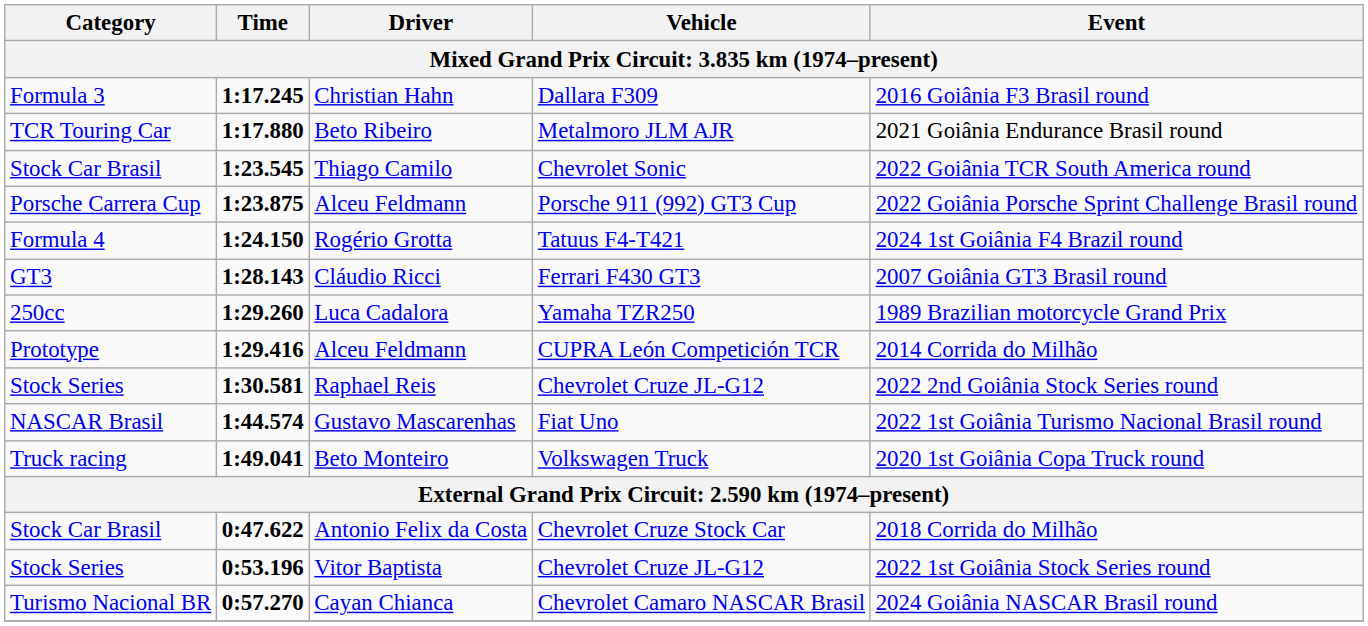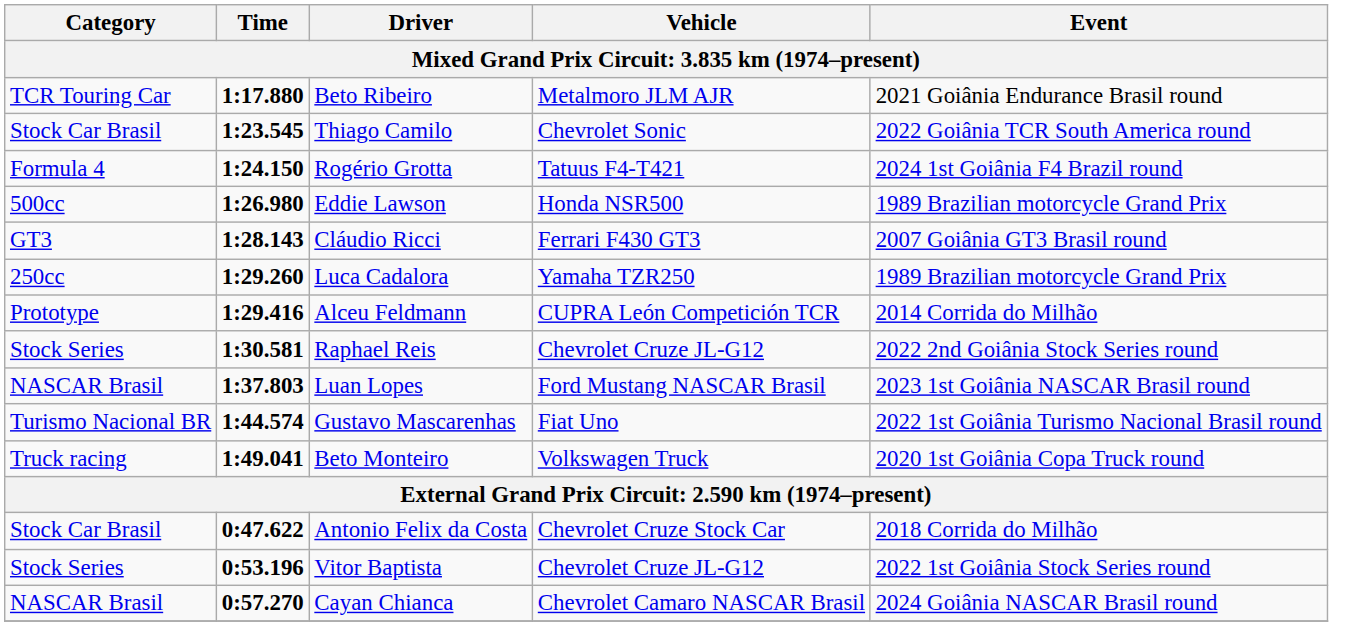 <table class="wikitable">
 <tr>
 <th>Category</th>
 <th>Time</th>
 <th>Driver</th>
 <th>Vehicle</th>
 <th>Event</th>
 </tr>
 <tr>
 <th colspan=5>Mixed Grand Prix Circuit: 3.835 km (1974–present)</th>
-</tr>
-<tr>
-<td><a href='#'>Formula 3</a></td>
-<td><strong>1:17.245</strong></td>
-<td><a href='#'>Christian Hahn</a></td>
-<td><a href='#'>Dallara F309</a></td>
-<td><a href='#'>2016 Goiânia F3 Brasil round</a></td>
 </tr>
 <tr>
 <td><a href='#'>TCR Touring Car</a></td>
 <td><strong>1:17.880</strong></td>
 <td><a href='#'>Beto Ribeiro</a></td>
 <td><a href='#'>Metalmoro JLM AJR</a></td>
 <td>2021 Goiânia Endurance Brasil round</td>
 </tr>
 <tr>
 <td><a href='#'>Stock Car Brasil</a></td>
 <td><strong>1:23.545</strong></td>
 <td><a href='#'>Thiago Camilo</a></td>
 <td><a href='#'>Chevrolet Sonic</a></td>
 <td><a href='#'>2022 Goiânia TCR South America round</a></td>
 </tr>
 <tr>
-<td><a href='#'>Porsche Carrera Cup</a></td>
-<td><strong>1:23.875</strong></td>
-<td><a href='#'>Alceu Feldmann</a></td>
-<td><a href='#'>Porsche 911 (992) GT3 Cup</a></td>
-<td><a href='#'>2022 Goiânia Porsche Sprint Challenge Brasil round</a></td>
-</tr>
-<tr>
 <td><a href='#'>Formula 4</a></td>
 <td><strong>1:24.150</strong></td>
 <td><a href='#'>Rogério Grotta</a></td>
 <td><a href='#'>Tatuus F4-T421</a></td>
 <td><a href='#'>2024 1st Goiânia F4 Brazil round</a></td>
+</tr>
+<tr>
+<td><a href='#'>500cc</a></td>
+<td><strong>1:26.980</strong></td>
+<td><a href='#'>Eddie Lawson</a></td>
+<td><a href='#'>Honda NSR500</a></td>
+<td><a href='#'>1989 Brazilian motorcycle Grand Prix</a></td>
 </tr>
 <tr>
 <td><a href='#'>GT3</a></td>
 <td><strong>1:28.143</strong></td>
 <td><a href='#'>Cláudio Ricci</a></td>
 <td><a href='#'>Ferrari F430 GT3</a></td>
 <td><a href='#'>2007 Goiânia GT3 Brasil round</a></td>
 </tr>
 <tr>
 <td><a href='#'>250cc</a></td>
 <td><strong>1:29.260</strong></td>
 <td><a href='#'>Luca Cadalora</a></td>
 <td><a href='#'>Yamaha TZR250</a></td>
 <td><a href='#'>1989 Brazilian motorcycle Grand Prix</a></td>
 </tr>
 <tr>
 <td><a href='#'>Prototype</a></td>
 <td><strong>1:29.416</strong></td>
 <td><a href='#'>Alceu Feldmann</a></td>
 <td><a href='#'>CUPRA León Competición TCR</a></td>
 <td><a href='#'>2014 Corrida do Milhão</a></td>
 </tr>
 <tr>
 <td><a href='#'>Stock Series</a></td>
 <td><strong>1:30.581</strong></td>
 <td><a href='#'>Raphael Reis</a></td>
 <td><a href='#'>Chevrolet Cruze JL-G12</a></td>
 <td><a href='#'>2022 2nd Goiânia Stock Series round</a></td>
 </tr>
 <tr>
 <td><a href='#'>NASCAR Brasil</a></td>
+<td><strong>1:37.803</strong></td>
+<td><a href='#'>Luan Lopes</a></td>
+<td><a href='#'>Ford Mustang NASCAR Brasil</a></td>
+<td><a href='#'>2023 1st Goiânia NASCAR Brasil round</a></td>
+</tr>
+<tr>
+<td><a href='#'>Turismo Nacional BR</a></td>
 <td><strong>1:44.574</strong></td>
 <td><a href='#'>Gustavo Mascarenhas</a></td>
 <td><a href='#'>Fiat Uno</a></td>
 <td><a href='#'>2022 1st Goiânia Turismo Nacional Brasil round</a></td>
 </tr>
 <tr>
 <td><a href='#'>Truck racing</a></td>
 <td><strong>1:49.041</strong></td>
 <td><a href='#'>Beto Monteiro</a></td>
 <td><a href='#'>Volkswagen Truck</a></td>
 <td><a href='#'>2020 1st Goiânia Copa Truck round</a></td>
 </tr>
 <tr>
 <th colspan=5>External Grand Prix Circuit: 2.590 km (1974–present)</th>
 </tr>
 <tr>
 <td><a href='#'>Stock Car Brasil</a></td>
 <td><strong>0:47.622</strong></td>
 <td><a href='#'>Antonio Felix da Costa</a></td>
 <td><a href='#'>Chevrolet Cruze Stock Car</a></td>
 <td><a href='#'>2018 Corrida do Milhão</a></td>
 </tr>
 <tr>
 <td><a href='#'>Stock Series</a></td>
 <td><strong>0:53.196</strong></td>
 <td><a href='#'>Vitor Baptista</a></td>
 <td><a href='#'>Chevrolet Cruze JL-G12</a></td>
 <td><a href='#'>2022 1st Goiânia Stock Series round</a></td>
 </tr>
 <tr>
-<td><a href='#'>Turismo Nacional BR</a></td>
+<td><a href='#'>NASCAR Brasil</a></td>
 <td><strong>0:57.270</strong></td>
 <td><a href='#'>Cayan Chianca</a></td>
 <td><a href='#'>Chevrolet Camaro NASCAR Brasil</a></td>
 <td><a href='#'>2024 Goiânia NASCAR Brasil round</a></td>
 </tr>
 <tr>
 </tr>
 </table>
